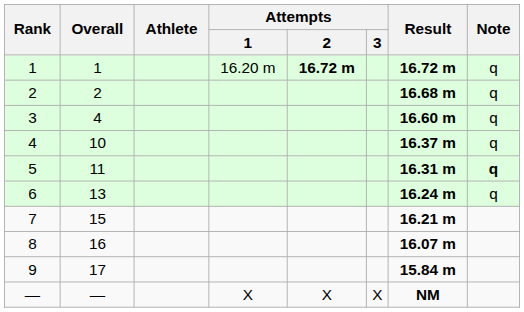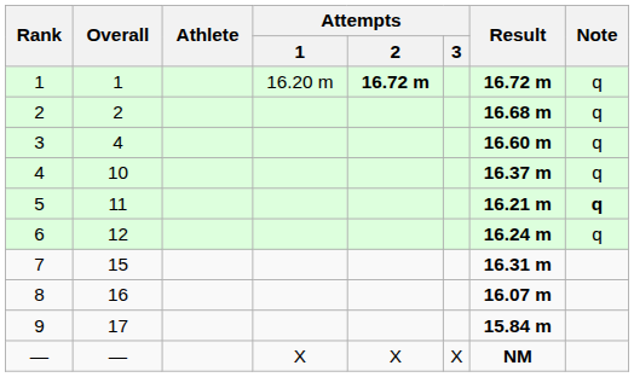 <table class="wikitable" style=" text-align:center; font-size:110%;" width="95%">
 <tr>
 <th rowspan="2">Rank</th>
 <th rowspan="2">Overall</th>
 <th rowspan="2">Athlete</th>
 <th colspan="3">Attempts</th>
 <th rowspan="2">Result</th>
 <th rowspan="2">Note</th>
 </tr>
 <tr>
 <th>1</th>
 <th>2</th>
 <th>3</th>
 </tr>
 <tr style="background:#ddffdd;">
 <td>1</td>
 <td>1</td>
 <td align=left></td>
 <td>16.20 m</td>
 <td><strong>16.72 m </strong></td>
 <td></td>
 <td><strong>16.72 m </strong></td>
 <td>q</td>
 </tr>
 <tr style="background:#ddffdd;">
 <td>2</td>
 <td>2</td>
 <td align=left></td>
 <td></td>
 <td></td>
 <td></td>
 <td><strong>16.68 m </strong></td>
 <td>q</td>
 </tr>
 <tr style="background:#ddffdd;">
 <td>3</td>
 <td>4</td>
 <td align=left></td>
 <td></td>
 <td></td>
 <td></td>
 <td><strong>16.60 m </strong></td>
 <td>q</td>
 </tr>
 <tr style="background:#ddffdd;">
 <td>4</td>
 <td>10</td>
 <td align=left></td>
 <td></td>
 <td></td>
 <td></td>
 <td><strong>16.37 m </strong></td>
 <td>q</td>
 </tr>
 <tr style="background:#ddffdd;">
 <td>5</td>
 <td>11</td>
 <td align=left></td>
 <td></td>
 <td></td>
 <td></td>
-<td><strong>16.31 m </strong></td>
+<td><strong>16.21 m </strong></td>
 <td><strong>q</strong></td>
 </tr>
 <tr style="background:#ddffdd;">
 <td>6</td>
-<td>13</td>
+<td>12</td>
 <td align=left></td>
 <td></td>
 <td></td>
 <td></td>
 <td><strong>16.24 m </strong></td>
 <td>q</td>
 </tr>
 <tr>
 <td>7</td>
 <td>15</td>
 <td align=left></td>
 <td></td>
 <td></td>
 <td></td>
-<td><strong>16.21 m </strong></td>
+<td><strong>16.31 m </strong></td>
 <td></td>
 </tr>
 <tr>
 <td>8</td>
 <td>16</td>
 <td align=left></td>
 <td></td>
 <td></td>
 <td></td>
 <td><strong>16.07 m </strong></td>
 <td></td>
 </tr>
 <tr>
 <td>9</td>
 <td>17</td>
 <td align=left></td>
 <td></td>
 <td></td>
 <td></td>
 <td><strong>15.84 m </strong></td>
 <td></td>
 </tr>
 <tr>
 <td>—</td>
 <td>—</td>
 <td align=left></td>
 <td>X</td>
 <td>X</td>
 <td>X</td>
 <td><strong>NM</strong></td>
 <td></td>
 </tr>
 </table>
